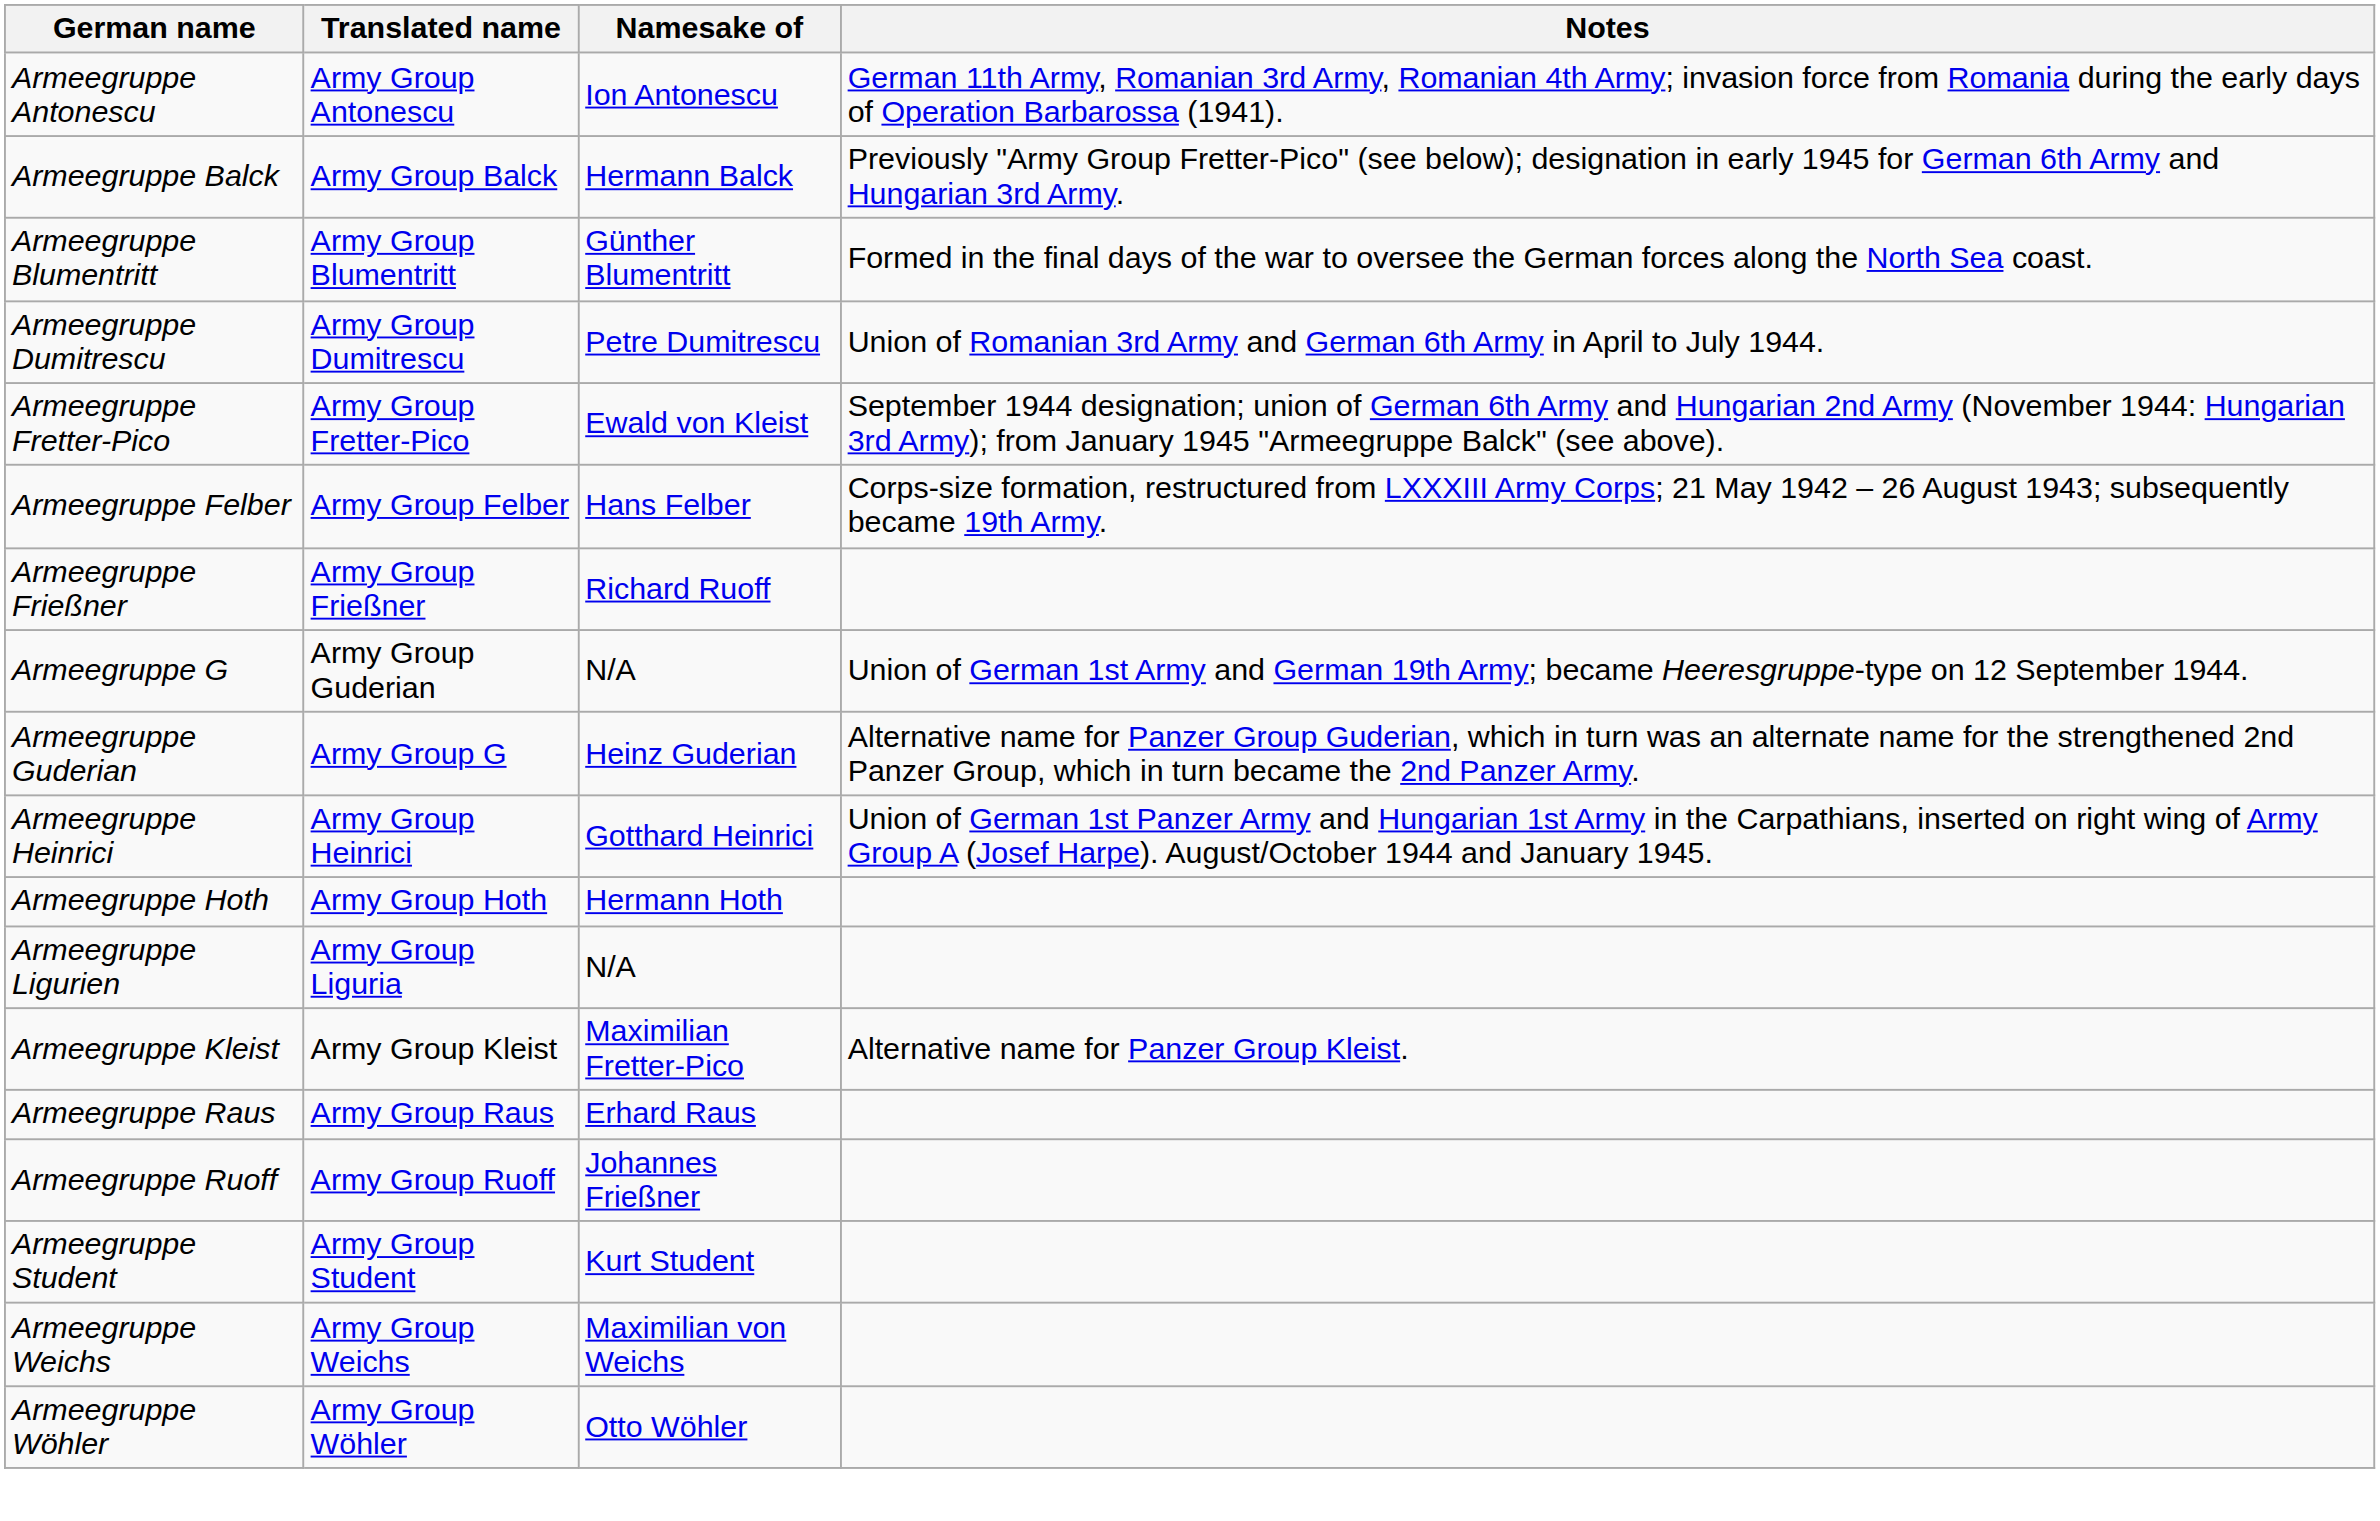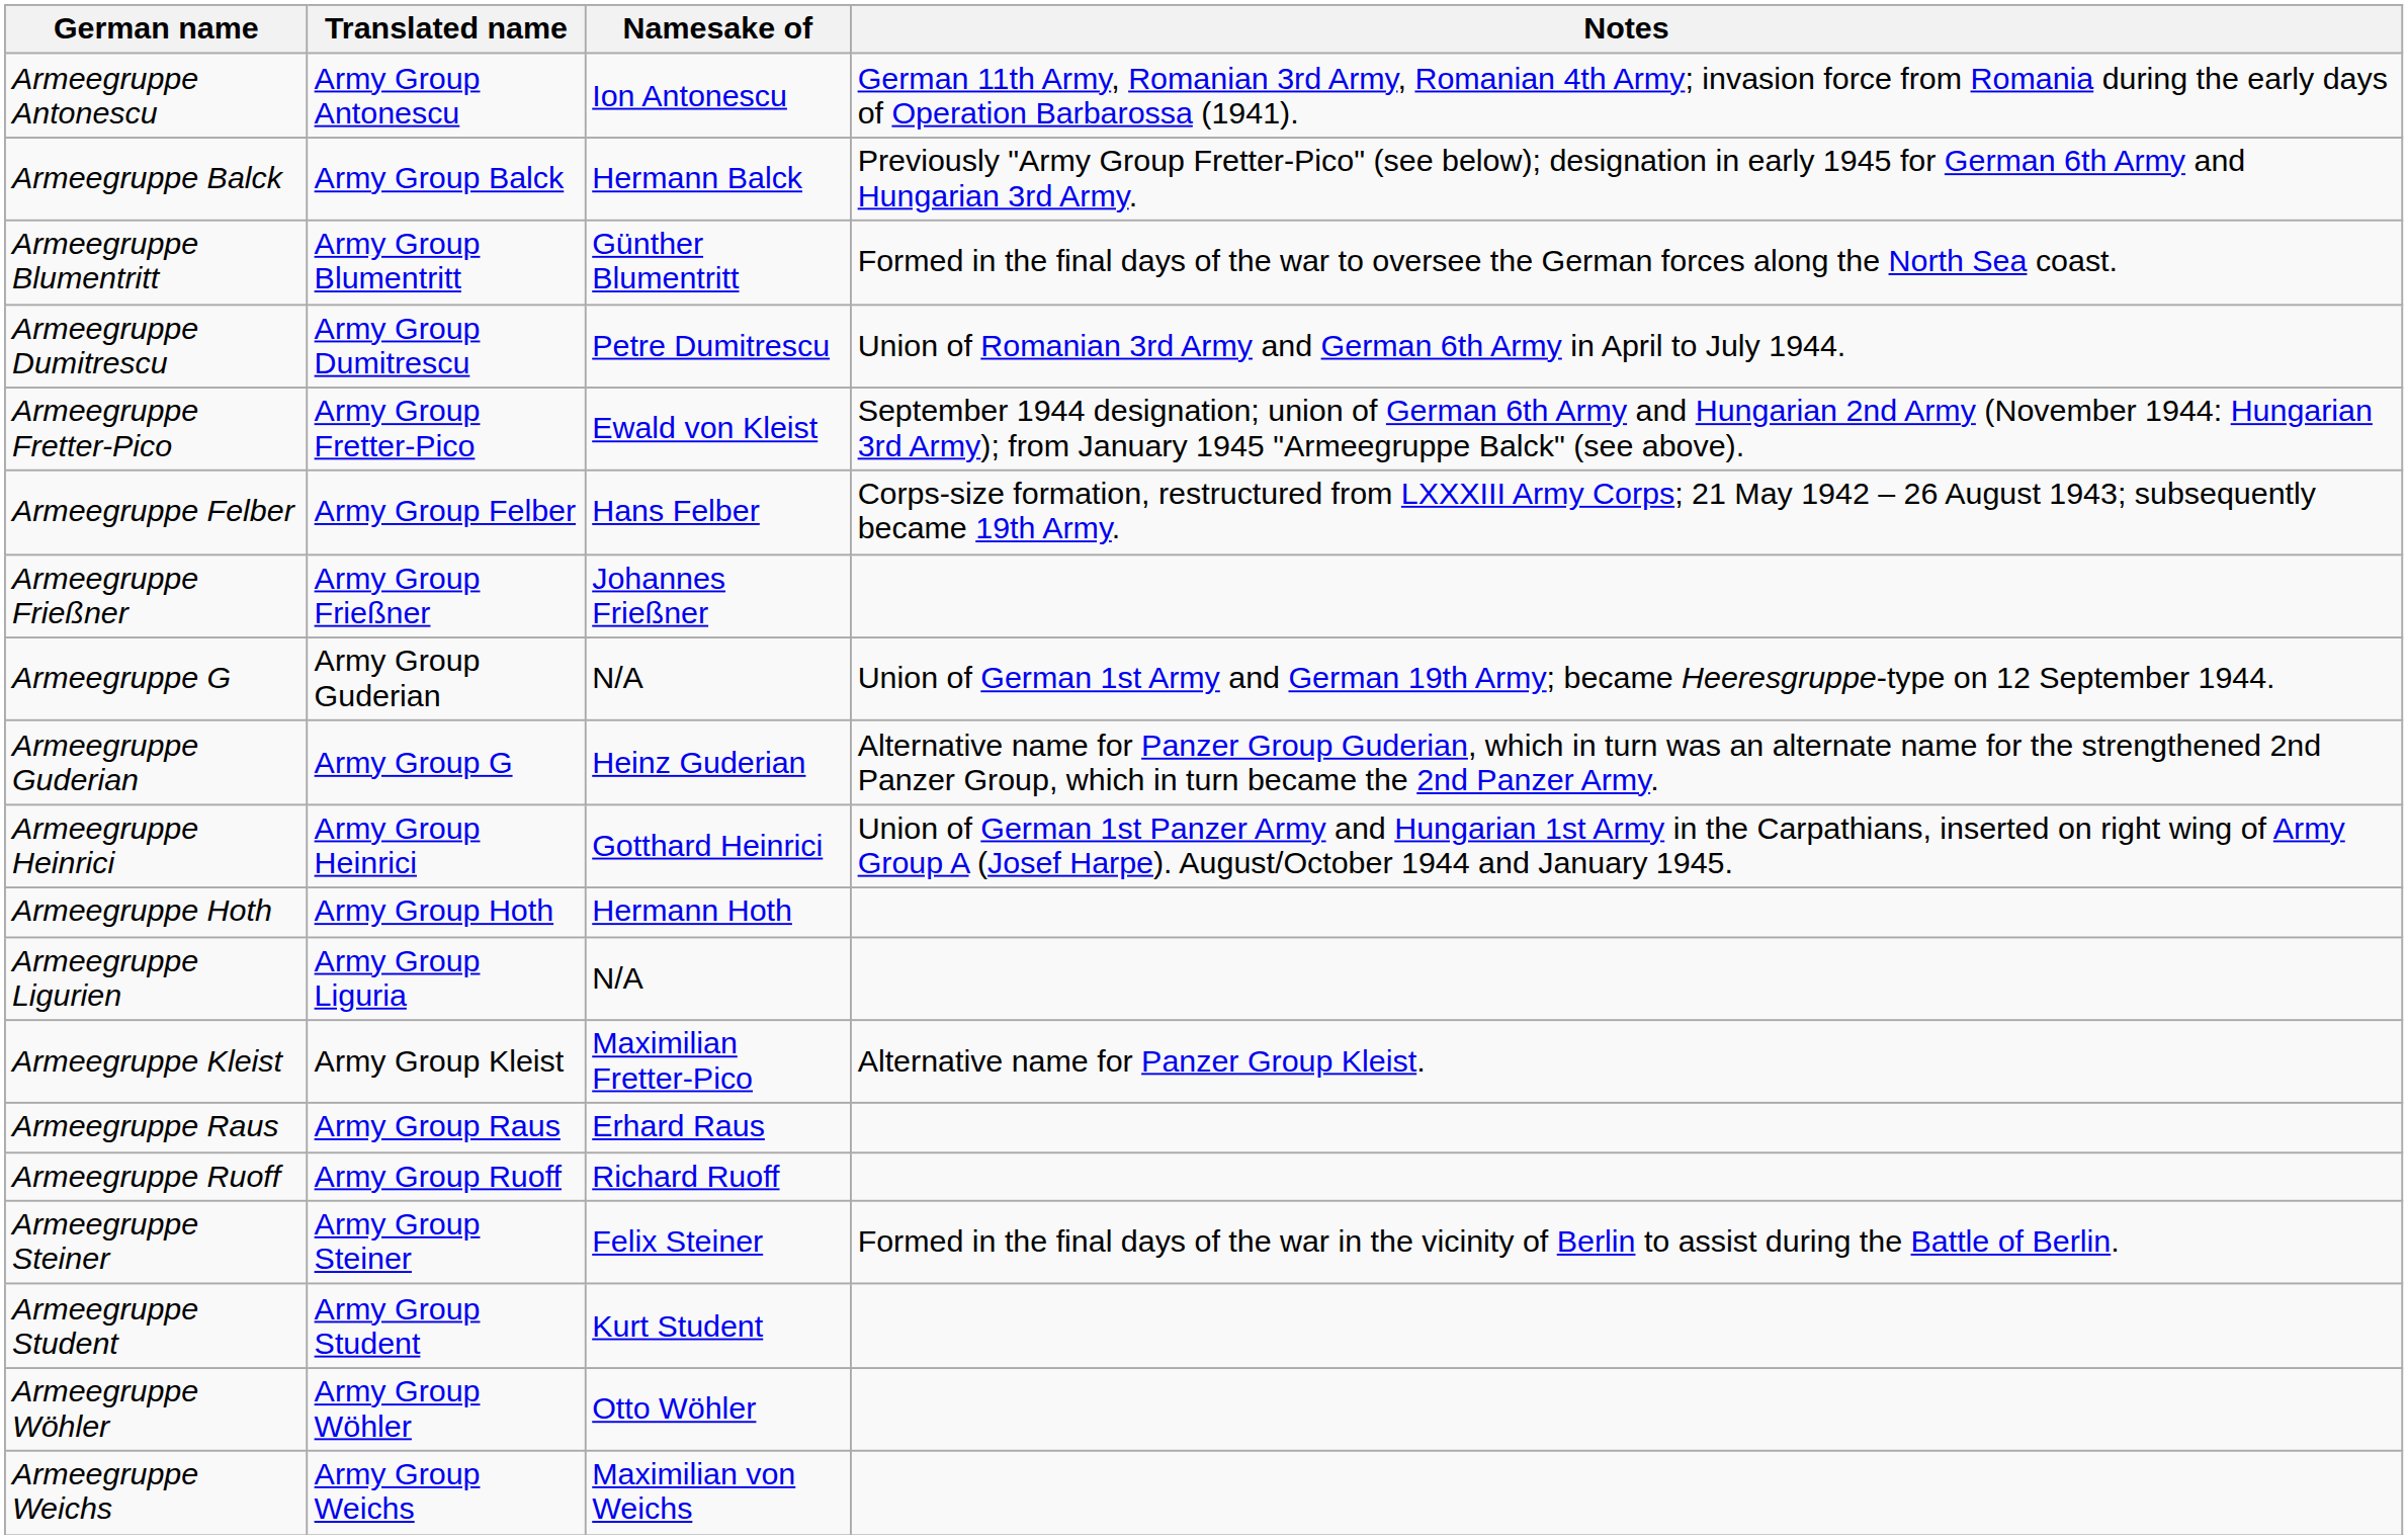 <table class="wikitable">
 <tr>
 <th>German name</th>
 <th>Translated name</th>
 <th>Namesake of</th>
 <th>Notes</th>
 </tr>
 <tr>
 <td><em>Armeegruppe Antonescu</em></td>
 <td><a href='#'>Army Group Antonescu</a></td>
 <td><a href='#'>Ion Antonescu</a></td>
 <td><a href='#'>German 11th Army</a>, <a href='#'>Romanian 3rd Army</a>, <a href='#'>Romanian 4th Army</a>; invasion force from <a href='#'>Romania</a> during the early days of <a href='#'>Operation Barbarossa</a> (1941).</td>
 </tr>
 <tr>
 <td><em>Armeegruppe Balck</em></td>
 <td><a href='#'>Army Group Balck</a></td>
 <td><a href='#'>Hermann Balck</a></td>
 <td>Previously "Army Group Fretter-Pico" (see below); designation in early 1945 for <a href='#'>German 6th Army</a> and <a href='#'>Hungarian 3rd Army</a>.</td>
 </tr>
 <tr>
 <td><em>Armeegruppe Blumentritt</em></td>
 <td><a href='#'>Army Group Blumentritt</a></td>
 <td><a href='#'>Günther Blumentritt</a></td>
 <td>Formed in the final days of the war to oversee the German forces along the <a href='#'>North Sea</a> coast.</td>
 </tr>
 <tr>
 <td><em>Armeegruppe Dumitrescu</em></td>
 <td><a href='#'>Army Group Dumitrescu</a></td>
 <td><a href='#'>Petre Dumitrescu</a></td>
 <td>Union of <a href='#'>Romanian 3rd Army</a> and <a href='#'>German 6th Army</a> in April to July 1944.</td>
 </tr>
 <tr>
 <td><em>Armeegruppe Fretter-Pico</em></td>
 <td><a href='#'>Army Group Fretter-Pico</a></td>
 <td><a href='#'>Ewald von Kleist</a></td>
 <td>September 1944 designation; union of <a href='#'>German 6th Army</a> and <a href='#'>Hungarian 2nd Army</a> (November 1944: <a href='#'>Hungarian 3rd Army</a>); from January 1945 "Armeegruppe Balck" (see above).</td>
 </tr>
 <tr>
 <td><em>Armeegruppe Felber</em></td>
 <td><a href='#'>Army Group Felber</a></td>
 <td><a href='#'>Hans Felber</a></td>
 <td>Corps-size formation, restructured from <a href='#'>LXXXIII Army Corps</a>; 21 May 1942 – 26 August 1943; subsequently became <a href='#'>19th Army</a>.</td>
 </tr>
 <tr>
 <td><em>Armeegruppe Frießner</em></td>
 <td><a href='#'>Army Group Frießner</a></td>
-<td><a href='#'>Richard Ruoff</a></td>
+<td><a href='#'>Johannes Frießner</a></td>
 <td></td>
 </tr>
 <tr>
 <td><em>Armeegruppe G</em></td>
 <td>Army Group Guderian</td>
 <td>N/A</td>
 <td>Union of <a href='#'>German 1st Army</a> and <a href='#'>German 19th Army</a>; became <em>Heeresgruppe</em>-type on 12 September 1944.</td>
 </tr>
 <tr>
 <td><em>Armeegruppe Guderian</em></td>
 <td><a href='#'>Army Group G</a></td>
 <td><a href='#'>Heinz Guderian</a></td>
 <td>Alternative name for <a href='#'>Panzer Group Guderian</a>, which in turn was an alternate name for the strengthened 2nd Panzer Group, which in turn became the <a href='#'>2nd Panzer Army</a>.</td>
 </tr>
 <tr>
 <td><em>Armeegruppe Heinrici</em></td>
 <td><a href='#'>Army Group Heinrici</a></td>
 <td><a href='#'>Gotthard Heinrici</a></td>
 <td>Union of <a href='#'>German 1st Panzer Army</a> and <a href='#'>Hungarian 1st Army</a> in the Carpathians, inserted on right wing of <a href='#'>Army Group A</a> (<a href='#'>Josef Harpe</a>). August/October 1944 and January 1945.</td>
 </tr>
 <tr>
 <td><em>Armeegruppe Hoth</em></td>
 <td><a href='#'>Army Group Hoth</a></td>
 <td><a href='#'>Hermann Hoth</a></td>
 <td></td>
 </tr>
 <tr>
 <td><em>Armeegruppe Ligurien</em></td>
 <td><a href='#'>Army Group Liguria</a></td>
 <td>N/A</td>
 <td></td>
 </tr>
 <tr>
 <td><em>Armeegruppe Kleist</em></td>
 <td>Army Group Kleist</td>
 <td><a href='#'>Maximilian Fretter-Pico</a></td>
 <td>Alternative name for <a href='#'>Panzer Group Kleist</a>.</td>
 </tr>
 <tr>
 <td><em>Armeegruppe Raus</em></td>
 <td><a href='#'>Army Group Raus</a></td>
 <td><a href='#'>Erhard Raus</a></td>
 <td></td>
 </tr>
 <tr>
 <td><em>Armeegruppe Ruoff</em></td>
 <td><a href='#'>Army Group Ruoff</a></td>
-<td><a href='#'>Johannes Frießner</a></td>
+<td><a href='#'>Richard Ruoff</a></td>
 <td></td>
+</tr>
+<tr>
+<td><em>Armeegruppe Steiner</em></td>
+<td><a href='#'>Army Group Steiner</a></td>
+<td><a href='#'>Felix Steiner</a></td>
+<td>Formed in the final days of the war in the vicinity of <a href='#'>Berlin</a> to assist during the <a href='#'>Battle of Berlin</a>.</td>
 </tr>
 <tr>
 <td><em>Armeegruppe Student</em></td>
 <td><a href='#'>Army Group Student</a></td>
 <td><a href='#'>Kurt Student</a></td>
 <td></td>
 </tr>
 <tr>
+<td><em>Armeegruppe Wöhler</em></td>
+<td><a href='#'>Army Group Wöhler</a></td>
+<td><a href='#'>Otto Wöhler</a></td>
+<td></td>
+</tr>
+<tr>
 <td><em>Armeegruppe Weichs</em></td>
 <td><a href='#'>Army Group Weichs</a></td>
 <td><a href='#'>Maximilian von Weichs</a></td>
 <td></td>
 </tr>
-<tr>
-<td><em>Armeegruppe Wöhler</em></td>
-<td><a href='#'>Army Group Wöhler</a></td>
-<td><a href='#'>Otto Wöhler</a></td>
-<td></td>
-</tr>
 </table>
